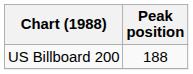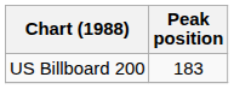 <table class="wikitable">
 <tr>
 <th>Chart (1988)</th>
 <th>Peak<br>position</th>
 </tr>
 <tr>
 <td>US Billboard 200</td>
-<td align="center">188</td>
+<td align="center">183</td>
 </tr>
 <tr>
 </tr>
 </table>
